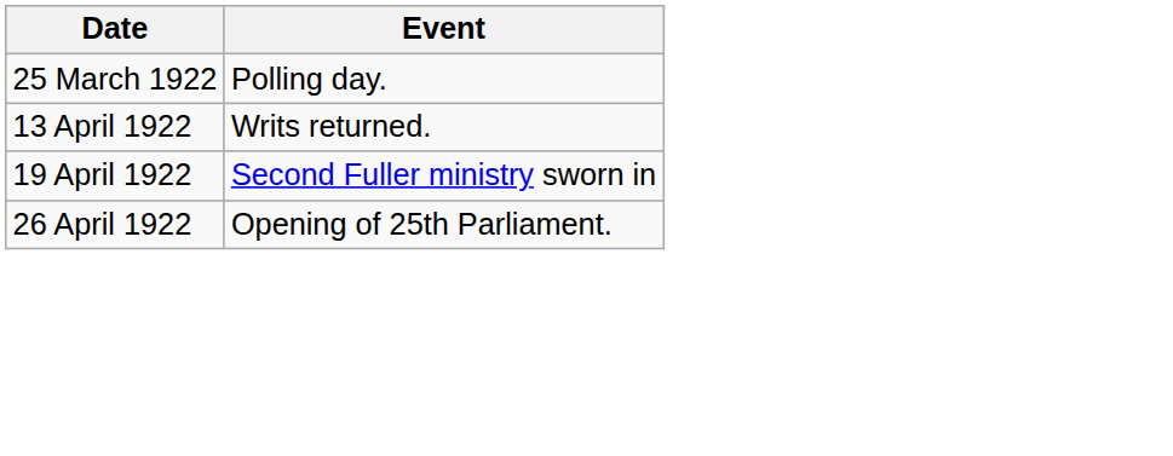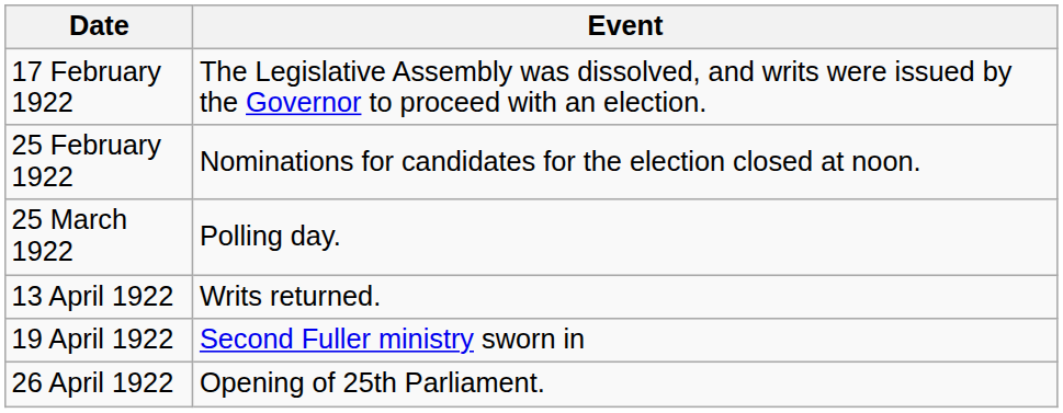 <table class="wikitable">
 <tr>
 <th>Date</th>
 <th>Event</th>
+</tr>
+<tr>
+<td>17 February 1922</td>
+<td>The Legislative Assembly was dissolved, and writs were issued by the <a href='#'>Governor</a> to proceed with an election.</td>
+</tr>
+<tr>
+<td>25 February 1922</td>
+<td>Nominations for candidates for the election closed at noon.</td>
 </tr>
 <tr>
 <td>25 March 1922</td>
 <td>Polling day.</td>
 </tr>
 <tr>
 <td>13 April 1922</td>
 <td>Writs returned.</td>
 </tr>
 <tr>
 <td>19 April 1922</td>
 <td><a href='#'>Second Fuller ministry</a> sworn in</td>
 </tr>
 <tr>
 <td>26 April 1922</td>
 <td>Opening of 25th Parliament.</td>
 </tr>
 </table>
